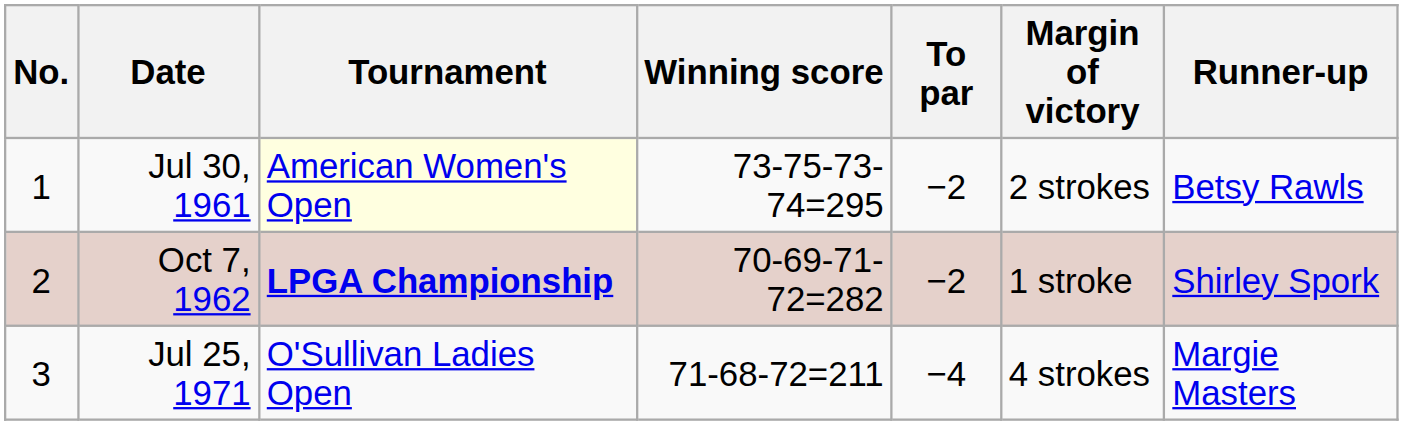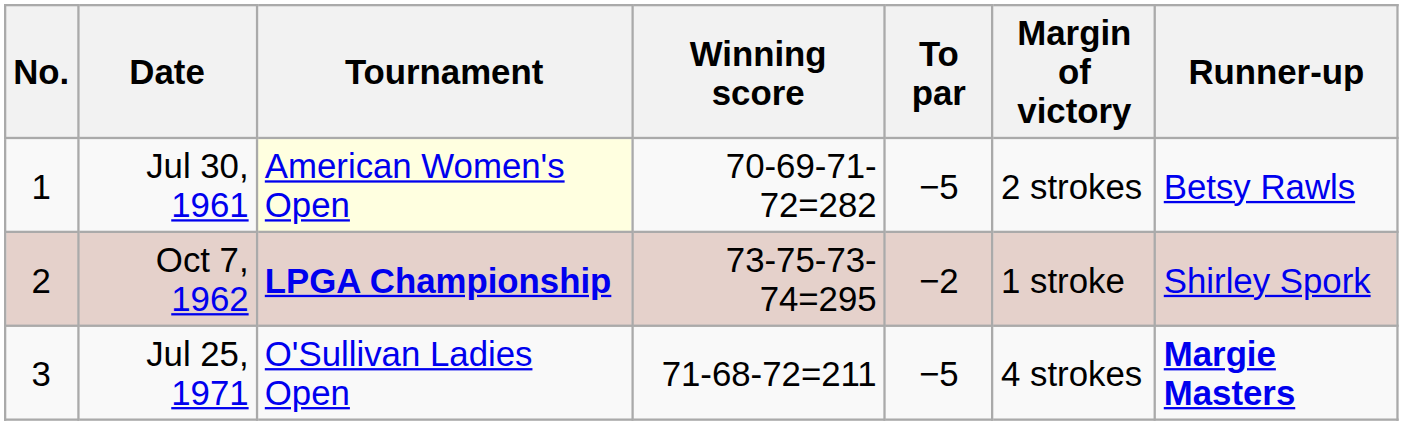 <table class="wikitable" style="font-size:95%;">
 <tr>
 <th>No.</th>
 <th>Date</th>
 <th>Tournament</th>
 <th>Winning score</th>
 <th>To par</th>
 <th>Margin<br>of victory</th>
 <th>Runner-up</th>
 </tr>
 <tr>
 <td align=center>1</td>
 <td align=right>Jul 30, <a href='#'>1961</a></td>
 <td style="background: lightyellow;"><a href='#'>American Women's Open</a></td>
-<td align=right>73-75-73-74=295</td>
-<td align=center>−2</td>
+<td align=right>70-69-71-72=282</td>
+<td align=center>−5</td>
 <td>2 strokes</td>
 <td> <a href='#'>Betsy Rawls</a></td>
 </tr>
 <tr style="background:#e5d1cb;">
 <td align=center>2</td>
 <td align=right>Oct 7, <a href='#'>1962</a></td>
 <td><strong><a href='#'>LPGA Championship</a></strong></td>
-<td align=right>70-69-71-72=282</td>
+<td align=right>73-75-73-74=295</td>
 <td align=center>−2</td>
 <td>1 stroke</td>
 <td> <a href='#'>Shirley Spork</a></td>
 </tr>
 <tr>
 <td align=center>3</td>
 <td align=right>Jul 25, <a href='#'>1971</a></td>
 <td><a href='#'>O'Sullivan Ladies Open</a></td>
 <td align=right>71-68-72=211</td>
-<td align=center>−4</td>
+<td align=center>−5</td>
 <td>4 strokes</td>
-<td> <a href='#'>Margie Masters</a></td>
+<td><strong> <a href='#'>Margie Masters</a></strong></td>
 </tr>
 </table>
